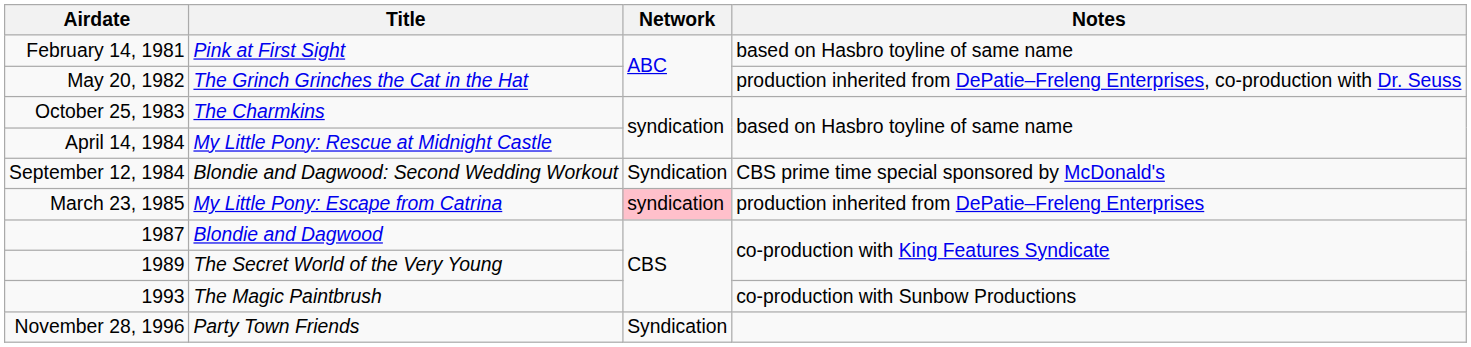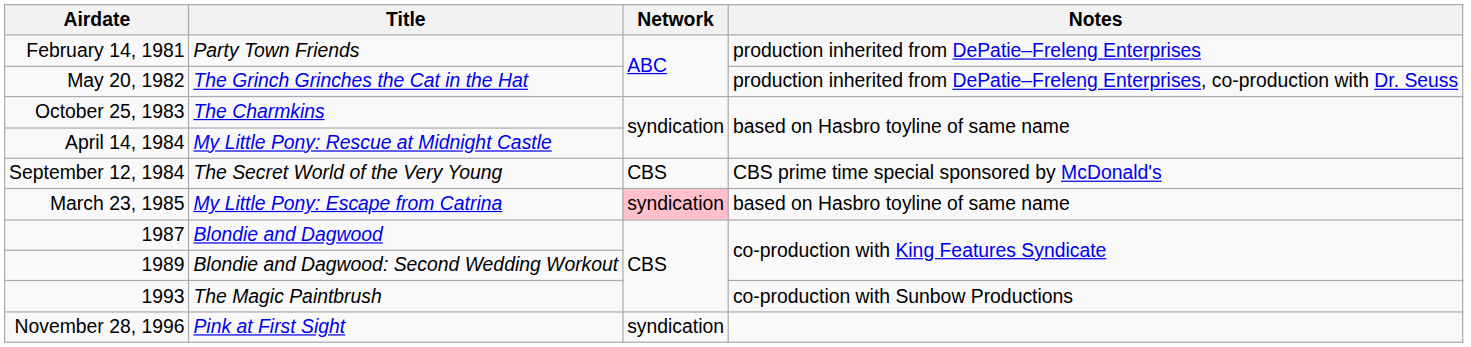 <table class="wikitable sortable">
 <tr>
 <th>Airdate</th>
 <th>Title</th>
 <th>Network</th>
 <th>Notes</th>
 </tr>
 <tr>
 <td style="text-align:right;">February 14, 1981</td>
-<td><em><a href='#'>Pink at First Sight</a></em></td>
+<td><em>Party Town Friends</em></td>
 <td rowspan="2"><a href='#'>ABC</a></td>
-<td>based on Hasbro toyline of same name</td>
+<td>production inherited from <a href='#'>DePatie–Freleng Enterprises</a></td>
 </tr>
 <tr>
 <td style="text-align:right;">May 20, 1982</td>
 <td><em><a href='#'>The Grinch Grinches the Cat in the Hat</a></em></td>
 <td>production inherited from <a href='#'>DePatie–Freleng Enterprises</a>, co-production with <a href='#'>Dr. Seuss</a></td>
 </tr>
 <tr>
 <td style="text-align:right;">October 25, 1983</td>
 <td><em><a href='#'>The Charmkins</a></em></td>
 <td rowspan="2">syndication</td>
 <td rowspan="2">based on Hasbro toyline of same name</td>
 </tr>
 <tr>
 <td style="text-align:right;">April 14, 1984</td>
 <td><em><a href='#'>My Little Pony: Rescue at Midnight Castle</a></em></td>
 </tr>
 <tr>
 <td style="text-align:right;">September 12, 1984</td>
-<td><em>Blondie and Dagwood: Second Wedding Workout</em></td>
-<td>Syndication</td>
+<td><em>The Secret World of the Very Young</em></td>
+<td>CBS</td>
 <td>CBS prime time special sponsored by <a href='#'>McDonald's</a></td>
 </tr>
 <tr>
 <td style="text-align:right;">March 23, 1985</td>
 <td><em><a href='#'>My Little Pony: Escape from Catrina</a></em></td>
 <td style="background: pink;">syndication</td>
-<td>production inherited from <a href='#'>DePatie–Freleng Enterprises</a></td>
+<td>based on Hasbro toyline of same name</td>
 </tr>
 <tr>
 <td style="text-align:right;">1987</td>
 <td><em><a href='#'>Blondie and Dagwood</a></em></td>
 <td rowspan="3">CBS</td>
 <td rowspan="2">co-production with <a href='#'>King Features Syndicate</a></td>
 </tr>
 <tr>
 <td style="text-align:right;">1989</td>
-<td><em>The Secret World of the Very Young</em></td>
+<td><em>Blondie and Dagwood: Second Wedding Workout</em></td>
 </tr>
 <tr>
 <td style="text-align:right;">1993</td>
 <td><em>The Magic Paintbrush</em></td>
 <td>co-production with Sunbow Productions</td>
 </tr>
 <tr>
 <td style="text-align:right;">November 28, 1996</td>
-<td><em>Party Town Friends</em></td>
-<td>Syndication</td>
+<td><em><a href='#'>Pink at First Sight</a></em></td>
+<td>syndication</td>
 <td></td>
 </tr>
 </table>
